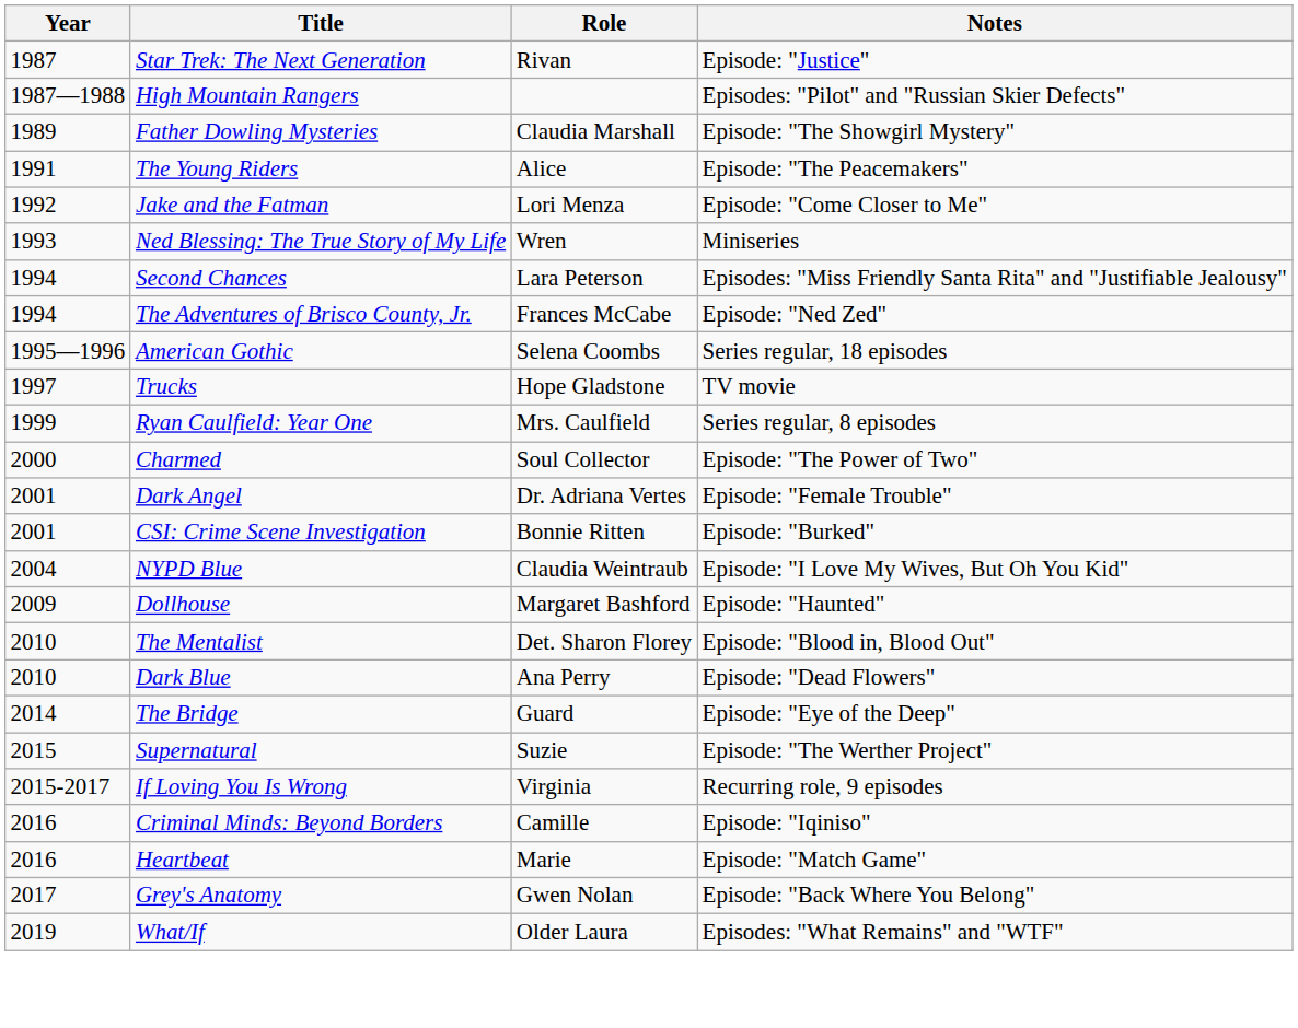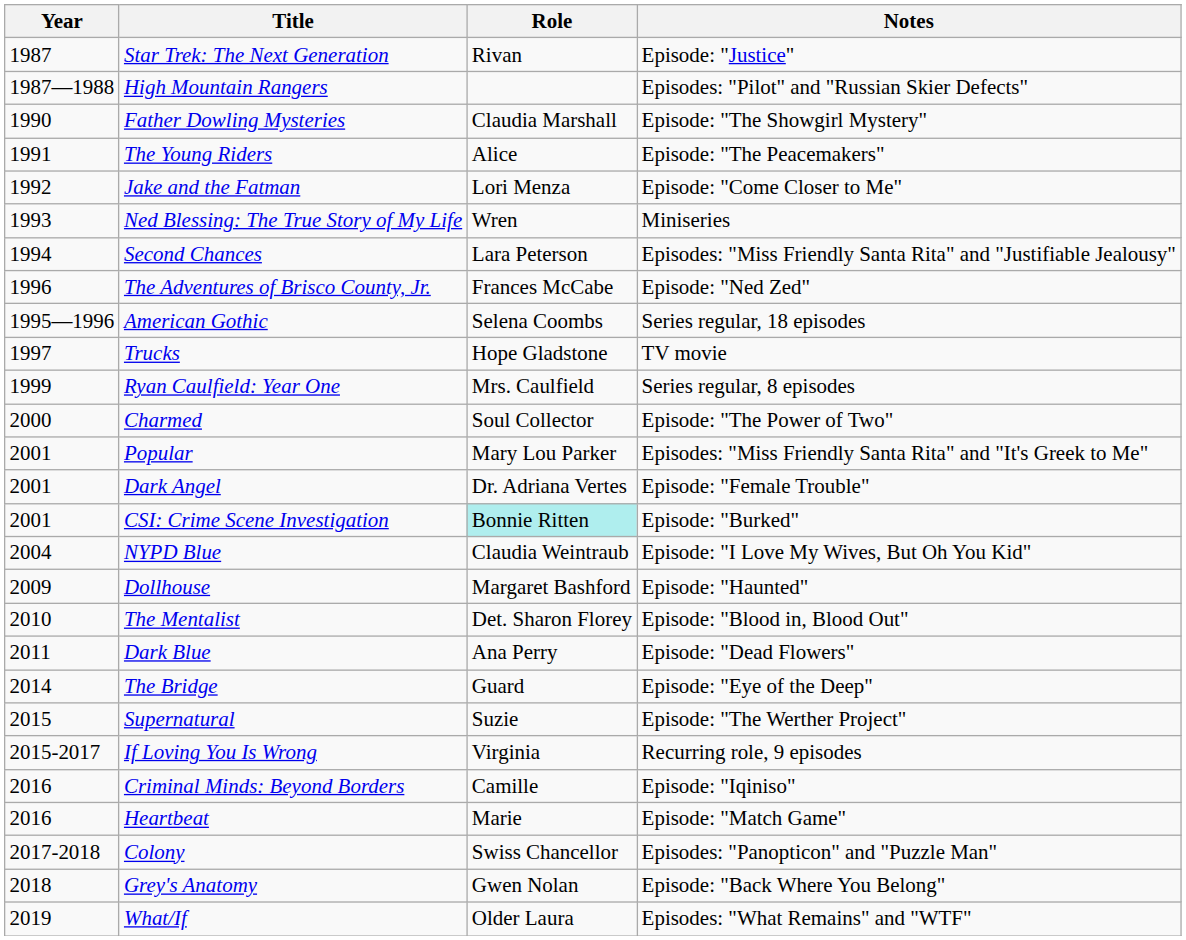 <table class="wikitable sortable">
 <tr>
 <th>Year</th>
 <th>Title</th>
 <th>Role</th>
 <th class="unsortable">Notes</th>
 </tr>
 <tr>
 <td>1987</td>
 <td><em><a href='#'>Star Trek: The Next Generation</a></em></td>
 <td>Rivan</td>
 <td>Episode: "<a href='#'>Justice</a>"</td>
 </tr>
 <tr>
 <td>1987—1988</td>
 <td><em><a href='#'>High Mountain Rangers</a> </em></td>
 <td></td>
 <td>Episodes: "Pilot" and "Russian Skier Defects"</td>
 </tr>
 <tr>
-<td>1989</td>
+<td>1990</td>
 <td><em><a href='#'>Father Dowling Mysteries</a></em></td>
 <td>Claudia Marshall</td>
 <td>Episode: "The Showgirl Mystery"</td>
 </tr>
 <tr>
 <td>1991</td>
 <td><em><a href='#'>The Young Riders</a></em></td>
 <td>Alice</td>
 <td>Episode: "The Peacemakers"</td>
 </tr>
 <tr>
 <td>1992</td>
 <td><em><a href='#'>Jake and the Fatman</a></em></td>
 <td>Lori Menza</td>
 <td>Episode: "Come Closer to Me"</td>
 </tr>
 <tr>
 <td>1993</td>
 <td><em><a href='#'>Ned Blessing: The True Story of My Life</a></em></td>
 <td>Wren</td>
 <td>Miniseries</td>
 </tr>
 <tr>
 <td>1994</td>
 <td><em><a href='#'>Second Chances</a> </em></td>
 <td>Lara Peterson</td>
 <td>Episodes: "Miss Friendly Santa Rita" and "Justifiable Jealousy"</td>
 </tr>
 <tr>
-<td>1994</td>
+<td>1996</td>
 <td><em><a href='#'>The Adventures of Brisco County, Jr.</a> </em></td>
 <td>Frances McCabe</td>
 <td>Episode: "Ned Zed"</td>
 </tr>
 <tr>
 <td>1995—1996</td>
 <td><em><a href='#'>American Gothic</a></em></td>
 <td>Selena Coombs</td>
 <td>Series regular, 18 episodes</td>
 </tr>
 <tr>
 <td>1997</td>
 <td><em><a href='#'>Trucks</a></em></td>
 <td>Hope Gladstone</td>
 <td>TV movie</td>
 </tr>
 <tr>
 <td>1999</td>
 <td><em><a href='#'>Ryan Caulfield: Year One</a></em></td>
 <td>Mrs. Caulfield</td>
 <td>Series regular, 8 episodes</td>
 </tr>
 <tr>
 <td>2000</td>
 <td><em><a href='#'>Charmed</a></em></td>
 <td>Soul Collector</td>
 <td>Episode: "The Power of Two"</td>
 </tr>
 <tr>
 <td>2001</td>
+<td><em><a href='#'>Popular</a></em></td>
+<td>Mary Lou Parker</td>
+<td>Episodes: "Miss Friendly Santa Rita" and "It's Greek to Me"</td>
+</tr>
+<tr>
+<td>2001</td>
 <td><em><a href='#'>Dark Angel</a></em></td>
 <td>Dr. Adriana Vertes</td>
 <td>Episode: "Female Trouble"</td>
 </tr>
 <tr>
 <td>2001</td>
 <td><em><a href='#'>CSI: Crime Scene Investigation</a></em></td>
-<td>Bonnie Ritten</td>
+<td style="background: paleturquoise;">Bonnie Ritten</td>
 <td>Episode: "Burked"</td>
 </tr>
 <tr>
 <td>2004</td>
 <td><em><a href='#'>NYPD Blue</a> </em></td>
 <td>Claudia Weintraub</td>
 <td>Episode: "I Love My Wives, But Oh You Kid"</td>
 </tr>
 <tr>
 <td>2009</td>
 <td><em><a href='#'>Dollhouse</a> </em></td>
 <td>Margaret Bashford</td>
 <td>Episode: "Haunted"</td>
 </tr>
 <tr>
 <td>2010</td>
 <td><em><a href='#'>The Mentalist</a></em></td>
 <td>Det. Sharon Florey</td>
 <td>Episode: "Blood in, Blood Out"</td>
 </tr>
 <tr>
-<td>2010</td>
+<td>2011</td>
 <td><em><a href='#'>Dark Blue</a></em></td>
 <td>Ana Perry</td>
 <td>Episode: "Dead Flowers"</td>
 </tr>
 <tr>
 <td>2014</td>
 <td><em><a href='#'>The Bridge</a> </em></td>
 <td>Guard</td>
 <td>Episode: "Eye of the Deep"</td>
 </tr>
 <tr>
 <td>2015</td>
 <td><em><a href='#'>Supernatural</a> </em></td>
 <td>Suzie</td>
 <td>Episode: "The Werther Project"</td>
 </tr>
 <tr>
 <td>2015-2017</td>
 <td><em><a href='#'>If Loving You Is Wrong</a> </em></td>
 <td>Virginia</td>
 <td>Recurring role, 9 episodes</td>
 </tr>
 <tr>
 <td>2016</td>
 <td><em><a href='#'>Criminal Minds: Beyond Borders</a> </em></td>
 <td>Camille</td>
 <td>Episode: "Iqiniso"</td>
 </tr>
 <tr>
 <td>2016</td>
 <td><em><a href='#'>Heartbeat</a> </em></td>
 <td>Marie</td>
 <td>Episode: "Match Game"</td>
 </tr>
 <tr>
-<td>2017</td>
+<td>2017-2018</td>
+<td><em><a href='#'>Colony</a></em></td>
+<td>Swiss Chancellor</td>
+<td>Episodes: "Panopticon" and "Puzzle Man"</td>
+</tr>
+<tr>
+<td>2018</td>
 <td><em><a href='#'>Grey's Anatomy</a></em></td>
 <td>Gwen Nolan</td>
 <td>Episode: "Back Where You Belong"</td>
 </tr>
 <tr>
 <td>2019</td>
 <td><em><a href='#'>What/If</a></em></td>
 <td>Older Laura</td>
 <td>Episodes: "What Remains" and "WTF"</td>
 </tr>
 </table>
